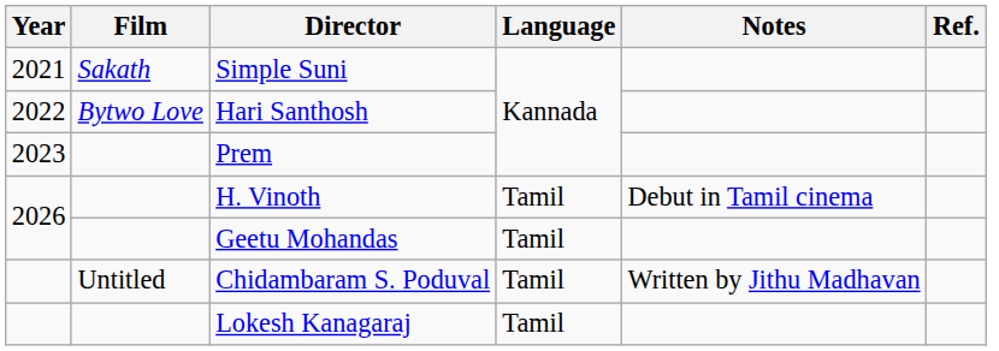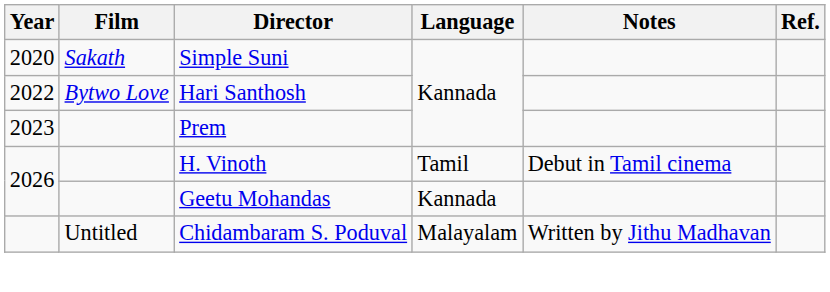 <table class="wikitable sortable">
 <tr>
 <th>Year</th>
 <th>Film</th>
 <th>Director</th>
 <th>Language</th>
 <th>Notes</th>
 <th>Ref.</th>
 </tr>
 <tr>
-<td>2021</td>
+<td>2020</td>
 <td><em><a href='#'>Sakath</a></em></td>
 <td><a href='#'>Simple Suni</a></td>
 <td rowspan="3">Kannada</td>
 <td></td>
 <td></td>
 </tr>
 <tr>
 <td>2022</td>
 <td><em><a href='#'>Bytwo Love</a></em></td>
 <td><a href='#'>Hari Santhosh</a></td>
 <td></td>
 <td></td>
 </tr>
 <tr>
 <td>2023</td>
 <td></td>
 <td><a href='#'>Prem</a></td>
 <td></td>
 <td></td>
 </tr>
 <tr>
 <td rowspan="2">2026</td>
 <td></td>
 <td><a href='#'>H. Vinoth</a></td>
 <td>Tamil</td>
 <td>Debut in <a href='#'>Tamil cinema</a></td>
 <td></td>
 </tr>
 <tr>
 <td></td>
 <td><a href='#'>Geetu Mohandas</a></td>
-<td>Tamil</td>
+<td>Kannada</td>
 <td></td>
 <td></td>
 </tr>
 <tr>
 <td></td>
 <td>Untitled</td>
 <td><a href='#'>Chidambaram S. Poduval</a></td>
-<td>Tamil</td>
+<td>Malayalam</td>
 <td>Written by <a href='#'>Jithu Madhavan</a></td>
 <td></td>
 </tr>
-<tr>
-<td></td>
-<td></td>
-<td><a href='#'>Lokesh Kanagaraj</a></td>
-<td>Tamil</td>
-<td></td>
-<td></td>
-</tr>
 </table>
